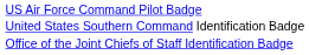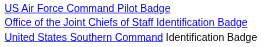 <table>
 <tr>
 <td></td>
 <td><a href='#'>US Air Force Command Pilot Badge</a></td>
 </tr>
 <tr>
 <td></td>
-<td><a href='#'>United States Southern Command</a> Identification Badge</td>
+<td><a href='#'>Office of the Joint Chiefs of Staff Identification Badge</a></td>
 </tr>
 <tr>
 <td></td>
-<td><a href='#'>Office of the Joint Chiefs of Staff Identification Badge</a></td>
+<td><a href='#'>United States Southern Command</a> Identification Badge</td>
 </tr>
 </table>
